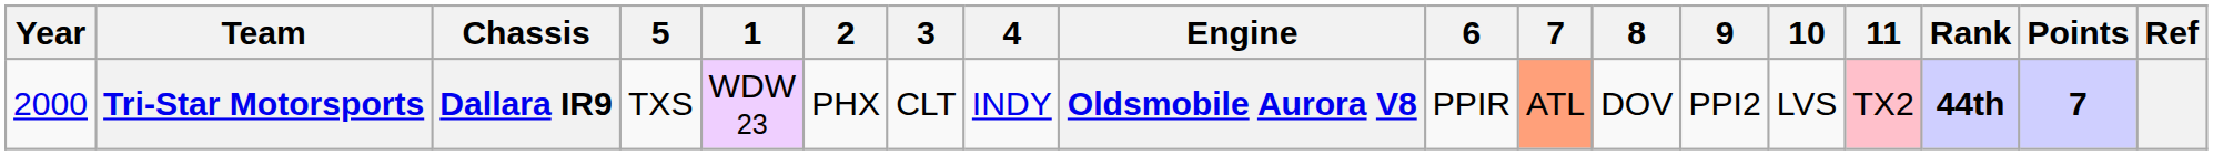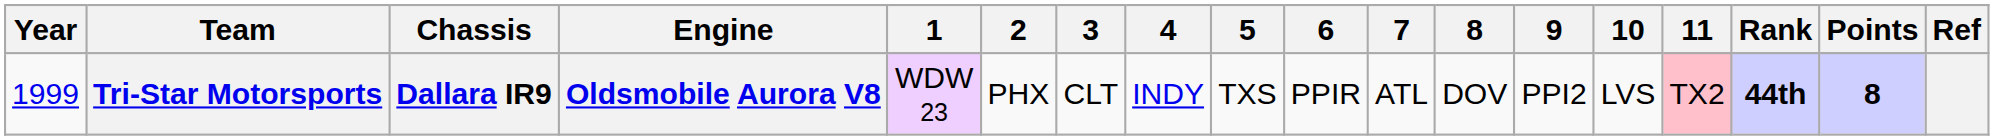 <table class="wikitable" style="text-align:center; font-size:90%">
 <tr>
 <th>Year</th>
 <th>Team</th>
 <th>Chassis</th>
-<th>5</th>
+<th>Engine</th>
 <th>1</th>
 <th>2</th>
 <th>3</th>
 <th>4</th>
-<th>Engine</th>
+<th>5</th>
 <th>6</th>
 <th>7</th>
 <th>8</th>
 <th>9</th>
 <th>10</th>
 <th>11</th>
 <th>Rank</th>
 <th>Points</th>
 <th>Ref</th>
 </tr>
 <tr>
-<td><a href='#'>2000</a></td>
+<td><a href='#'>1999</a></td>
 <th><a href='#'>Tri-Star Motorsports</a></th>
 <th><a href='#'>Dallara</a> IR9</th>
-<td>TXS</td>
+<th><a href='#'>Oldsmobile</a> <a href='#'>Aurora</a> <a href='#'>V8</a></th>
 <td style="background:#EFCFFF;">WDW<br><small>23</small></td>
 <td>PHX</td>
 <td>CLT</td>
 <td><a href='#'>INDY</a></td>
-<th><a href='#'>Oldsmobile</a> <a href='#'>Aurora</a> <a href='#'>V8</a></th>
+<td>TXS</td>
 <td>PPIR</td>
-<td style="background: lightsalmon;">ATL</td>
+<td>ATL</td>
 <td>DOV</td>
 <td>PPI2</td>
 <td>LVS</td>
 <td style="background: pink;">TX2</td>
 <td style="background:#CFCFFF;"><strong>44th</strong></td>
-<td style="background:#CFCFFF;"><strong>7</strong></td>
+<td style="background:#CFCFFF;"><strong>8</strong></td>
 <th></th>
 </tr>
 </table>
